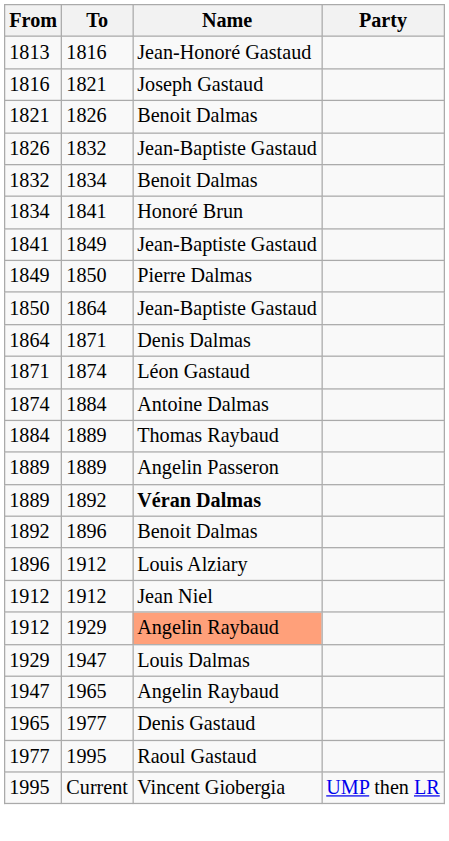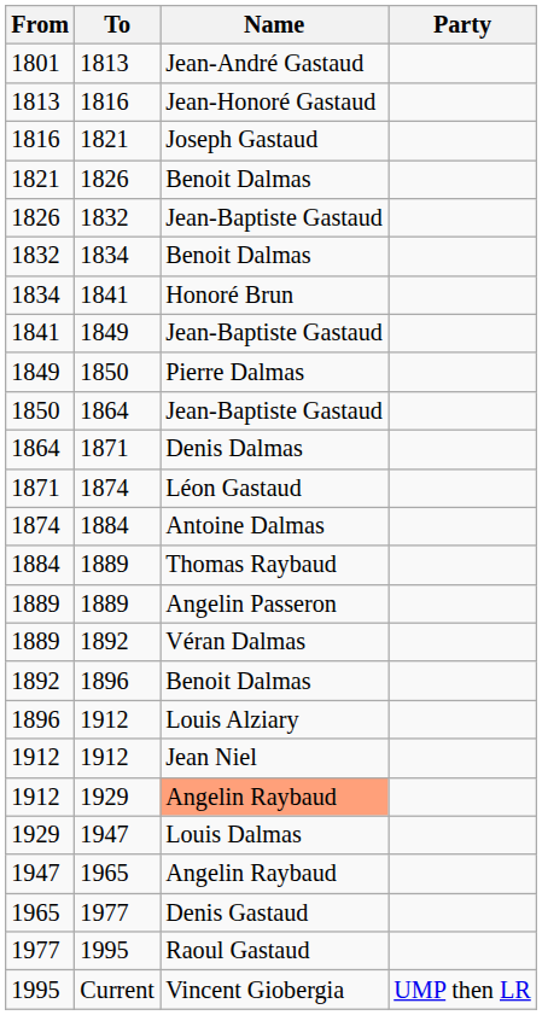 <table class="wikitable">
 <tr>
 <th>From</th>
 <th>To</th>
 <th>Name</th>
 <th>Party</th>
+</tr>
+<tr>
+<td>1801</td>
+<td>1813</td>
+<td>Jean-André Gastaud</td>
+<td></td>
 </tr>
 <tr>
 <td>1813</td>
 <td>1816</td>
 <td>Jean-Honoré Gastaud</td>
 <td></td>
 </tr>
 <tr>
 <td>1816</td>
 <td>1821</td>
 <td>Joseph Gastaud</td>
 <td></td>
 </tr>
 <tr>
 <td>1821</td>
 <td>1826</td>
 <td>Benoit Dalmas</td>
 <td></td>
 </tr>
 <tr>
 <td>1826</td>
 <td>1832</td>
 <td>Jean-Baptiste Gastaud</td>
 <td></td>
 </tr>
 <tr>
 <td>1832</td>
 <td>1834</td>
 <td>Benoit Dalmas</td>
 <td></td>
 </tr>
 <tr>
 <td>1834</td>
 <td>1841</td>
 <td>Honoré Brun</td>
 <td></td>
 </tr>
 <tr>
 <td>1841</td>
 <td>1849</td>
 <td>Jean-Baptiste Gastaud</td>
 <td></td>
 </tr>
 <tr>
 <td>1849</td>
 <td>1850</td>
 <td>Pierre Dalmas</td>
 <td></td>
 </tr>
 <tr>
 <td>1850</td>
 <td>1864</td>
 <td>Jean-Baptiste Gastaud</td>
 <td></td>
 </tr>
 <tr>
 <td>1864</td>
 <td>1871</td>
 <td>Denis Dalmas</td>
 <td></td>
 </tr>
 <tr>
 <td>1871</td>
 <td>1874</td>
 <td>Léon Gastaud</td>
 <td></td>
 </tr>
 <tr>
 <td>1874</td>
 <td>1884</td>
 <td>Antoine Dalmas</td>
 <td></td>
 </tr>
 <tr>
 <td>1884</td>
 <td>1889</td>
 <td>Thomas Raybaud</td>
 <td></td>
 </tr>
 <tr>
 <td>1889</td>
 <td>1889</td>
 <td>Angelin Passeron</td>
 <td></td>
 </tr>
 <tr>
 <td>1889</td>
 <td>1892</td>
-<td><strong>Véran Dalmas</strong></td>
+<td>Véran Dalmas</td>
 <td></td>
 </tr>
 <tr>
 <td>1892</td>
 <td>1896</td>
 <td>Benoit Dalmas</td>
 <td></td>
 </tr>
 <tr>
 <td>1896</td>
 <td>1912</td>
 <td>Louis Alziary</td>
 <td></td>
 </tr>
 <tr>
 <td>1912</td>
 <td>1912</td>
 <td>Jean Niel</td>
 <td></td>
 </tr>
 <tr>
 <td>1912</td>
 <td>1929</td>
 <td style="background: lightsalmon;">Angelin Raybaud</td>
 <td></td>
 </tr>
 <tr>
 <td>1929</td>
 <td>1947</td>
 <td>Louis Dalmas</td>
 <td></td>
 </tr>
 <tr>
 <td>1947</td>
 <td>1965</td>
 <td>Angelin Raybaud</td>
 <td></td>
 </tr>
 <tr>
 <td>1965</td>
 <td>1977</td>
 <td>Denis Gastaud</td>
 <td></td>
 </tr>
 <tr>
 <td>1977</td>
 <td>1995</td>
 <td>Raoul Gastaud</td>
 <td></td>
 </tr>
 <tr>
 <td>1995</td>
 <td>Current</td>
 <td>Vincent Giobergia</td>
 <td><a href='#'>UMP</a> then <a href='#'>LR</a></td>
 </tr>
 </table>
